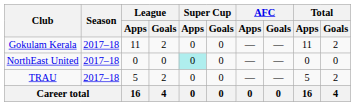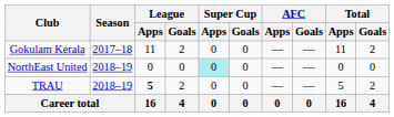 <table class="wikitable" style="text-align:center;">
 <tr>
 <th rowspan="2">Club</th>
 <th rowspan="2">Season</th>
 <th colspan="2">League</th>
 <th colspan="2">Super Cup</th>
 <th colspan="2"><a href='#'>AFC</a></th>
 <th colspan="2">Total</th>
 </tr>
 <tr>
 <th>Apps</th>
 <th>Goals</th>
 <th>Apps</th>
 <th>Goals</th>
 <th>Apps</th>
 <th>Goals</th>
 <th>Apps</th>
 <th>Goals</th>
 </tr>
 <tr>
 <td><a href='#'>Gokulam Kerala</a></td>
 <td><a href='#'>2017–18</a></td>
 <td>11</td>
 <td>2</td>
 <td>0</td>
 <td>0</td>
 <td>—</td>
 <td>—</td>
 <td>11</td>
 <td>2</td>
 </tr>
 <tr>
 <td><a href='#'>NorthEast United</a></td>
-<td><a href='#'>2017–18</a></td>
+<td><a href='#'>2018–19</a></td>
 <td>0</td>
 <td>0</td>
 <td style="background: paleturquoise;">0</td>
 <td>0</td>
 <td>—</td>
 <td>—</td>
 <td>0</td>
 <td>0</td>
 </tr>
 <tr>
 <td><a href='#'>TRAU</a></td>
-<td><a href='#'>2017–18</a></td>
-<td>5</td>
+<td><a href='#'>2018–19</a></td>
+<td><strong>5</strong></td>
 <td>2</td>
 <td>0</td>
 <td>0</td>
 <td>—</td>
 <td>—</td>
 <td>5</td>
 <td>2</td>
 </tr>
 <tr>
 <th colspan="2">Career total</th>
 <th>16</th>
 <th>4</th>
 <th>0</th>
 <th>0</th>
 <th>0</th>
 <th>0</th>
 <th>16</th>
 <th>4</th>
 </tr>
 </table>
